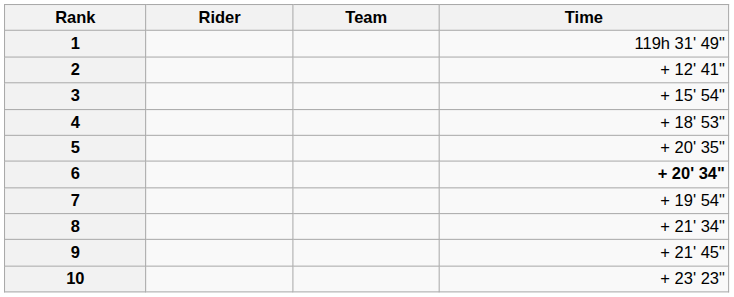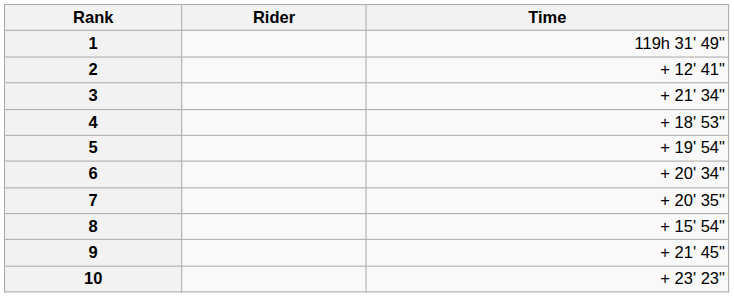 <table class="wikitable" style="width:44em;margin-bottom:0;">
 <tr>
 <th scope="col">Rank</th>
 <th scope="col">Rider</th>
-<th scope="col">Team</th>
 <th scope="col">Time</th>
 </tr>
 <tr>
 <th scope="row">1</th>
 <td>  </td>
-<td></td>
 <td style="text-align:right;">119h 31' 49"</td>
 </tr>
 <tr>
 <th scope="row">2</th>
-<td></td>
 <td></td>
 <td style="text-align:right;">+ 12' 41"</td>
 </tr>
 <tr>
 <th scope="row">3</th>
 <td></td>
-<td></td>
-<td style="text-align:right;">+ 15' 54"</td>
+<td style="text-align:right;">+ 21' 34"</td>
 </tr>
 <tr>
 <th scope="row">4</th>
-<td></td>
 <td></td>
 <td style="text-align:right;">+ 18' 53"</td>
 </tr>
 <tr>
 <th scope="row">5</th>
 <td></td>
+<td style="text-align:right;">+ 19' 54"</td>
+</tr>
+<tr>
+<th scope="row">6</th>
+<td></td>
+<td style="text-align:right;">+ 20' 34"</td>
+</tr>
+<tr>
+<th scope="row">7</th>
 <td></td>
 <td style="text-align:right;">+ 20' 35"</td>
 </tr>
 <tr>
-<th scope="row">6</th>
-<td></td>
-<td></td>
-<td style="text-align:right;"><strong>+ 20' 34"</strong></td>
-</tr>
-<tr>
-<th scope="row">7</th>
-<td></td>
-<td></td>
-<td style="text-align:right;">+ 19' 54"</td>
-</tr>
-<tr>
 <th scope="row">8</th>
 <td></td>
-<td></td>
-<td style="text-align:right;">+ 21' 34"</td>
+<td style="text-align:right;">+ 15' 54"</td>
 </tr>
 <tr>
 <th scope="row">9</th>
-<td></td>
 <td></td>
 <td style="text-align:right;">+ 21' 45"</td>
 </tr>
 <tr>
 <th scope="row">10</th>
 <td></td>
-<td></td>
 <td style="text-align:right;">+ 23' 23"</td>
 </tr>
 </table>
